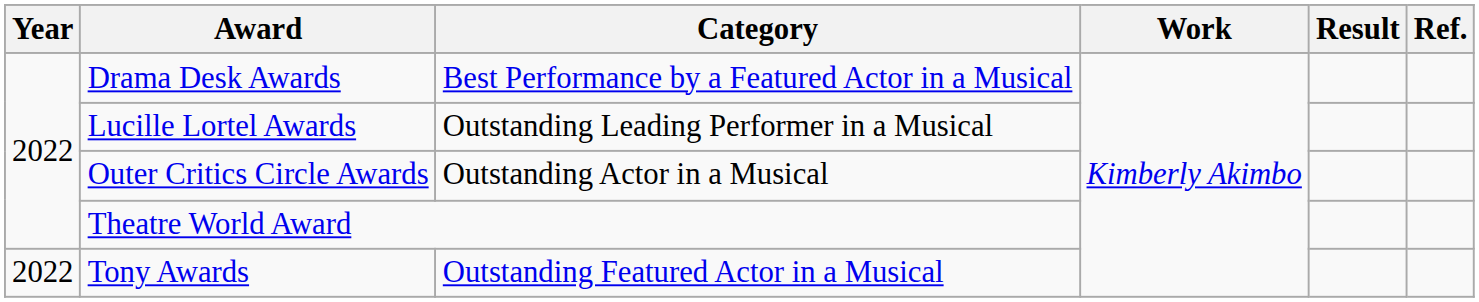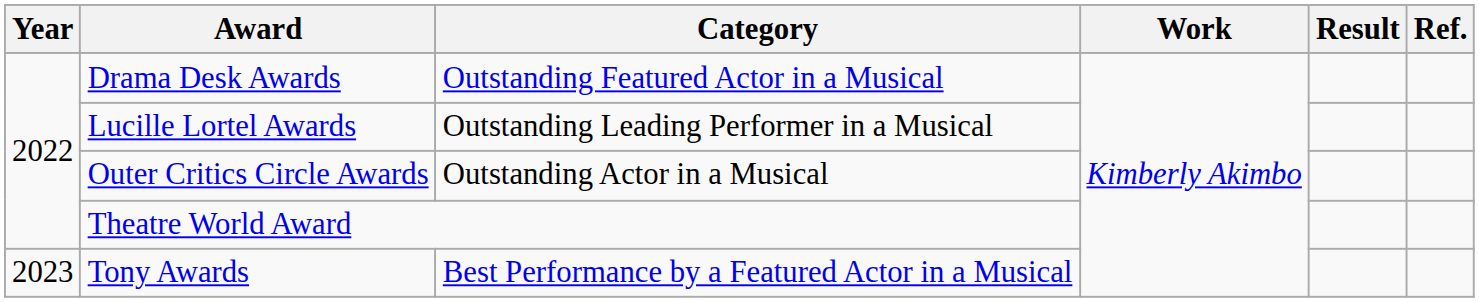 <table class="wikitable">
 <tr>
 <th>Year</th>
 <th>Award</th>
 <th>Category</th>
 <th>Work</th>
 <th>Result</th>
 <th>Ref.</th>
 </tr>
 <tr>
 <td rowspan="4">2022</td>
 <td><a href='#'>Drama Desk Awards</a></td>
-<td><a href='#'>Best Performance by a Featured Actor in a Musical</a></td>
+<td><a href='#'>Outstanding Featured Actor in a Musical</a></td>
 <td rowspan="5"><em><a href='#'>Kimberly Akimbo</a></em></td>
 <td></td>
 <td></td>
 </tr>
 <tr>
 <td><a href='#'>Lucille Lortel Awards</a></td>
 <td>Outstanding Leading Performer in a Musical</td>
 <td></td>
 <td></td>
 </tr>
 <tr>
 <td><a href='#'>Outer Critics Circle Awards</a></td>
 <td>Outstanding Actor in a Musical</td>
 <td></td>
 <td></td>
 </tr>
 <tr>
 <td colspan="2"><a href='#'>Theatre World Award</a></td>
 <td></td>
 <td></td>
 </tr>
 <tr>
-<td>2022</td>
+<td>2023</td>
 <td><a href='#'>Tony Awards</a></td>
-<td><a href='#'>Outstanding Featured Actor in a Musical</a></td>
+<td><a href='#'>Best Performance by a Featured Actor in a Musical</a></td>
 <td></td>
 <td></td>
 </tr>
 </table>
